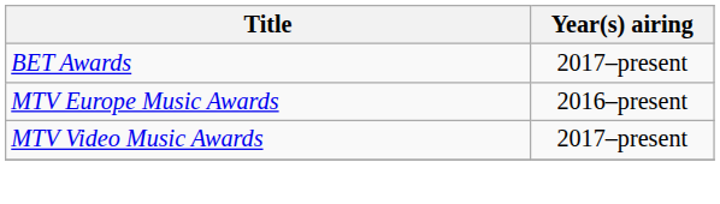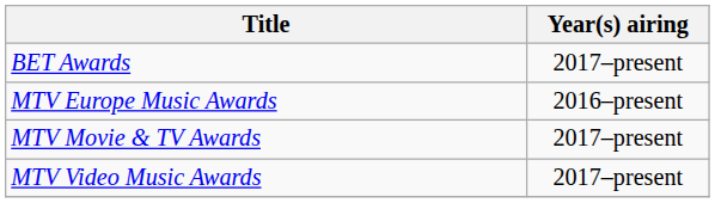 <table class="wikitable plainrowheaders sortable" style="width:75%;text-align:center;">
 <tr>
 <th scope="col" style="width:40%;">Title</th>
 <th scope="col" style="width:14%;">Year(s) airing</th>
 </tr>
 <tr>
 <td scope="row" style="text-align:left;"><em><a href='#'>BET Awards</a></em></td>
 <td>2017–present</td>
 </tr>
 <tr>
 <td scope="row" style="text-align:left;"><em><a href='#'>MTV Europe Music Awards</a></em></td>
 <td>2016–present</td>
 </tr>
 <tr>
+<td scope="row" style="text-align:left;"><em><a href='#'>MTV Movie & TV Awards</a></em></td>
+<td>2017–present</td>
+</tr>
+<tr>
 <td scope="row" style="text-align:left;"><em><a href='#'>MTV Video Music Awards</a></em></td>
 <td>2017–present</td>
 </tr>
 <tr>
 </tr>
 </table>
